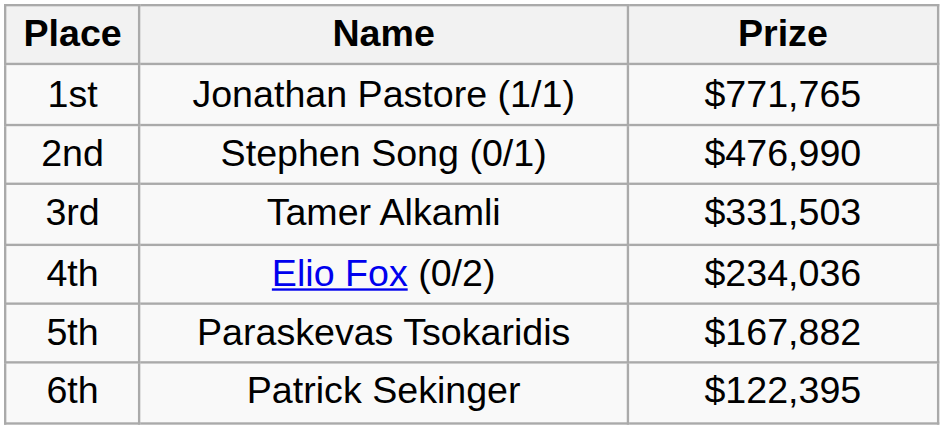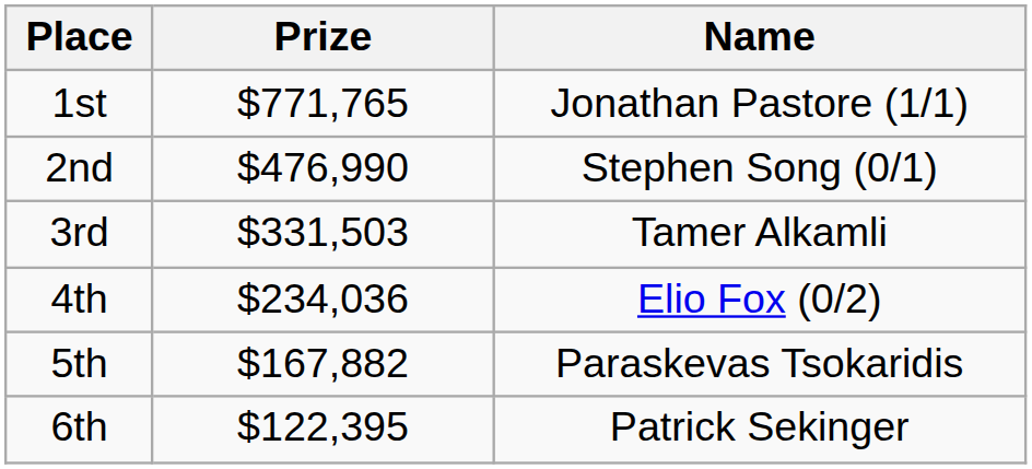 <table class="wikitable">
 <tr>
 <th width="50">Place</th>
+<th width="125">Prize</th>
 <th width="200">Name</th>
-<th width="125">Prize</th>
 </tr>
 <tr>
 <td align = "center">1st</td>
+<td align = "center">$771,765</td>
 <td align = "center"> Jonathan Pastore (1/1)</td>
-<td align = "center">$771,765</td>
 </tr>
 <tr>
 <td align = "center">2nd</td>
+<td align = "center">$476,990</td>
 <td align = "center"> Stephen Song (0/1)</td>
-<td align = "center">$476,990</td>
 </tr>
 <tr>
 <td align = "center">3rd</td>
+<td align = "center">$331,503</td>
 <td align = "center"> Tamer Alkamli</td>
-<td align = "center">$331,503</td>
 </tr>
 <tr>
 <td align = "center">4th</td>
+<td align = "center">$234,036</td>
 <td align = "center"> <a href='#'>Elio Fox</a> (0/2)</td>
-<td align = "center">$234,036</td>
 </tr>
 <tr>
 <td align = "center">5th</td>
+<td align = "center">$167,882</td>
 <td align = "center"> Paraskevas Tsokaridis</td>
-<td align = "center">$167,882</td>
 </tr>
 <tr>
 <td align = "center">6th</td>
+<td align = "center">$122,395</td>
 <td align = "center"> Patrick Sekinger</td>
-<td align = "center">$122,395</td>
 </tr>
 </table>
